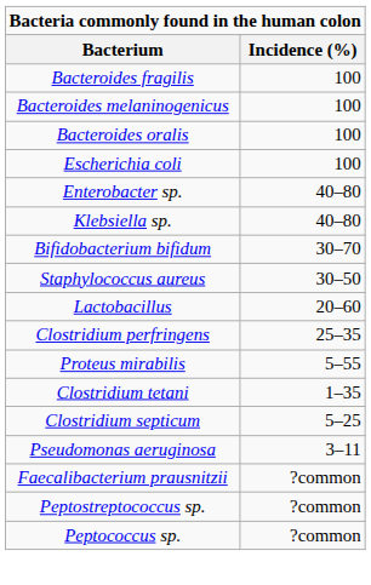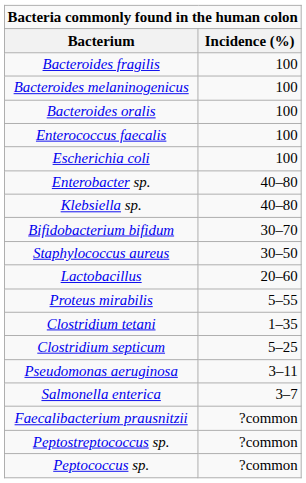 <table class="wikitable" style = "float: right; margin-left:15px; text-align:center">
 <tr>
 <td colspan="2"><strong>Bacteria commonly found in the human colon</strong></td>
 </tr>
 <tr>
 <th>Bacterium</th>
 <th>Incidence (%)</th>
 </tr>
 <tr>
 <td><em><a href='#'>Bacteroides fragilis</a></em></td>
 <td style="text-align:right;">100</td>
 </tr>
 <tr>
 <td><em><a href='#'>Bacteroides melaninogenicus</a></em></td>
 <td style="text-align:right;">100</td>
 </tr>
 <tr>
 <td><em><a href='#'>Bacteroides oralis</a></em></td>
+<td style="text-align:right;">100</td>
+</tr>
+<tr>
+<td><em><a href='#'>Enterococcus faecalis</a></em></td>
 <td style="text-align:right;">100</td>
 </tr>
 <tr>
 <td><em><a href='#'>Escherichia coli</a></em></td>
 <td style="text-align:right;">100</td>
 </tr>
 <tr>
 <td><em><a href='#'>Enterobacter</a> sp.</em></td>
 <td style="text-align:right;">40–80</td>
 </tr>
 <tr>
 <td><em><a href='#'>Klebsiella</a> sp.</em></td>
 <td style="text-align:right;">40–80</td>
 </tr>
 <tr>
 <td><em><a href='#'>Bifidobacterium bifidum</a></em></td>
 <td style="text-align:right;">30–70</td>
 </tr>
 <tr>
 <td><em><a href='#'>Staphylococcus aureus</a></em></td>
 <td style="text-align:right;">30–50</td>
 </tr>
 <tr>
 <td><em><a href='#'>Lactobacillus</a></em></td>
 <td style="text-align:right;">20–60</td>
 </tr>
 <tr>
-<td><em><a href='#'>Clostridium perfringens</a></em></td>
-<td style="text-align:right;">25–35</td>
-</tr>
-<tr>
 <td><em><a href='#'>Proteus mirabilis</a></em></td>
 <td style="text-align:right;">5–55</td>
 </tr>
 <tr>
 <td><em><a href='#'>Clostridium tetani</a></em></td>
 <td style="text-align:right;">1–35</td>
 </tr>
 <tr>
 <td><em><a href='#'>Clostridium septicum</a></em></td>
 <td style="text-align:right;">5–25</td>
 </tr>
 <tr>
 <td><em><a href='#'>Pseudomonas aeruginosa</a></em></td>
 <td style="text-align:right;">3–11</td>
 </tr>
 <tr>
+<td><em><a href='#'>Salmonella enterica</a></em></td>
+<td style="text-align:right;">3–7</td>
+</tr>
+<tr>
 <td><em><a href='#'>Faecalibacterium prausnitzii</a></em></td>
 <td style="text-align:right;">?common</td>
 </tr>
 <tr>
 <td><em><a href='#'>Peptostreptococcus</a> sp.</em></td>
 <td style="text-align:right;">?common</td>
 </tr>
 <tr>
 <td><em><a href='#'>Peptococcus</a> sp.</em></td>
 <td style="text-align:right;">?common</td>
 </tr>
 </table>
